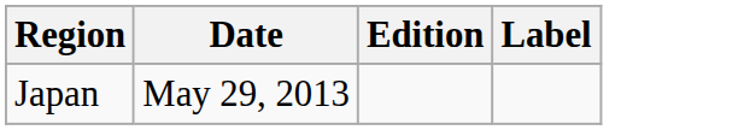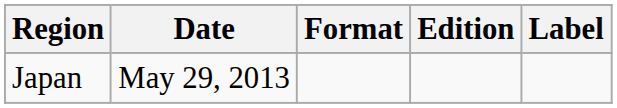 <table class="wikitable">
 <tr>
 <th>Region</th>
 <th>Date</th>
+<th>Format</th>
 <th>Edition</th>
 <th>Label</th>
 </tr>
 <tr>
 <td>Japan</td>
 <td>May 29, 2013</td>
 <td></td>
 <td></td>
+<td></td>
 </tr>
 </table>
